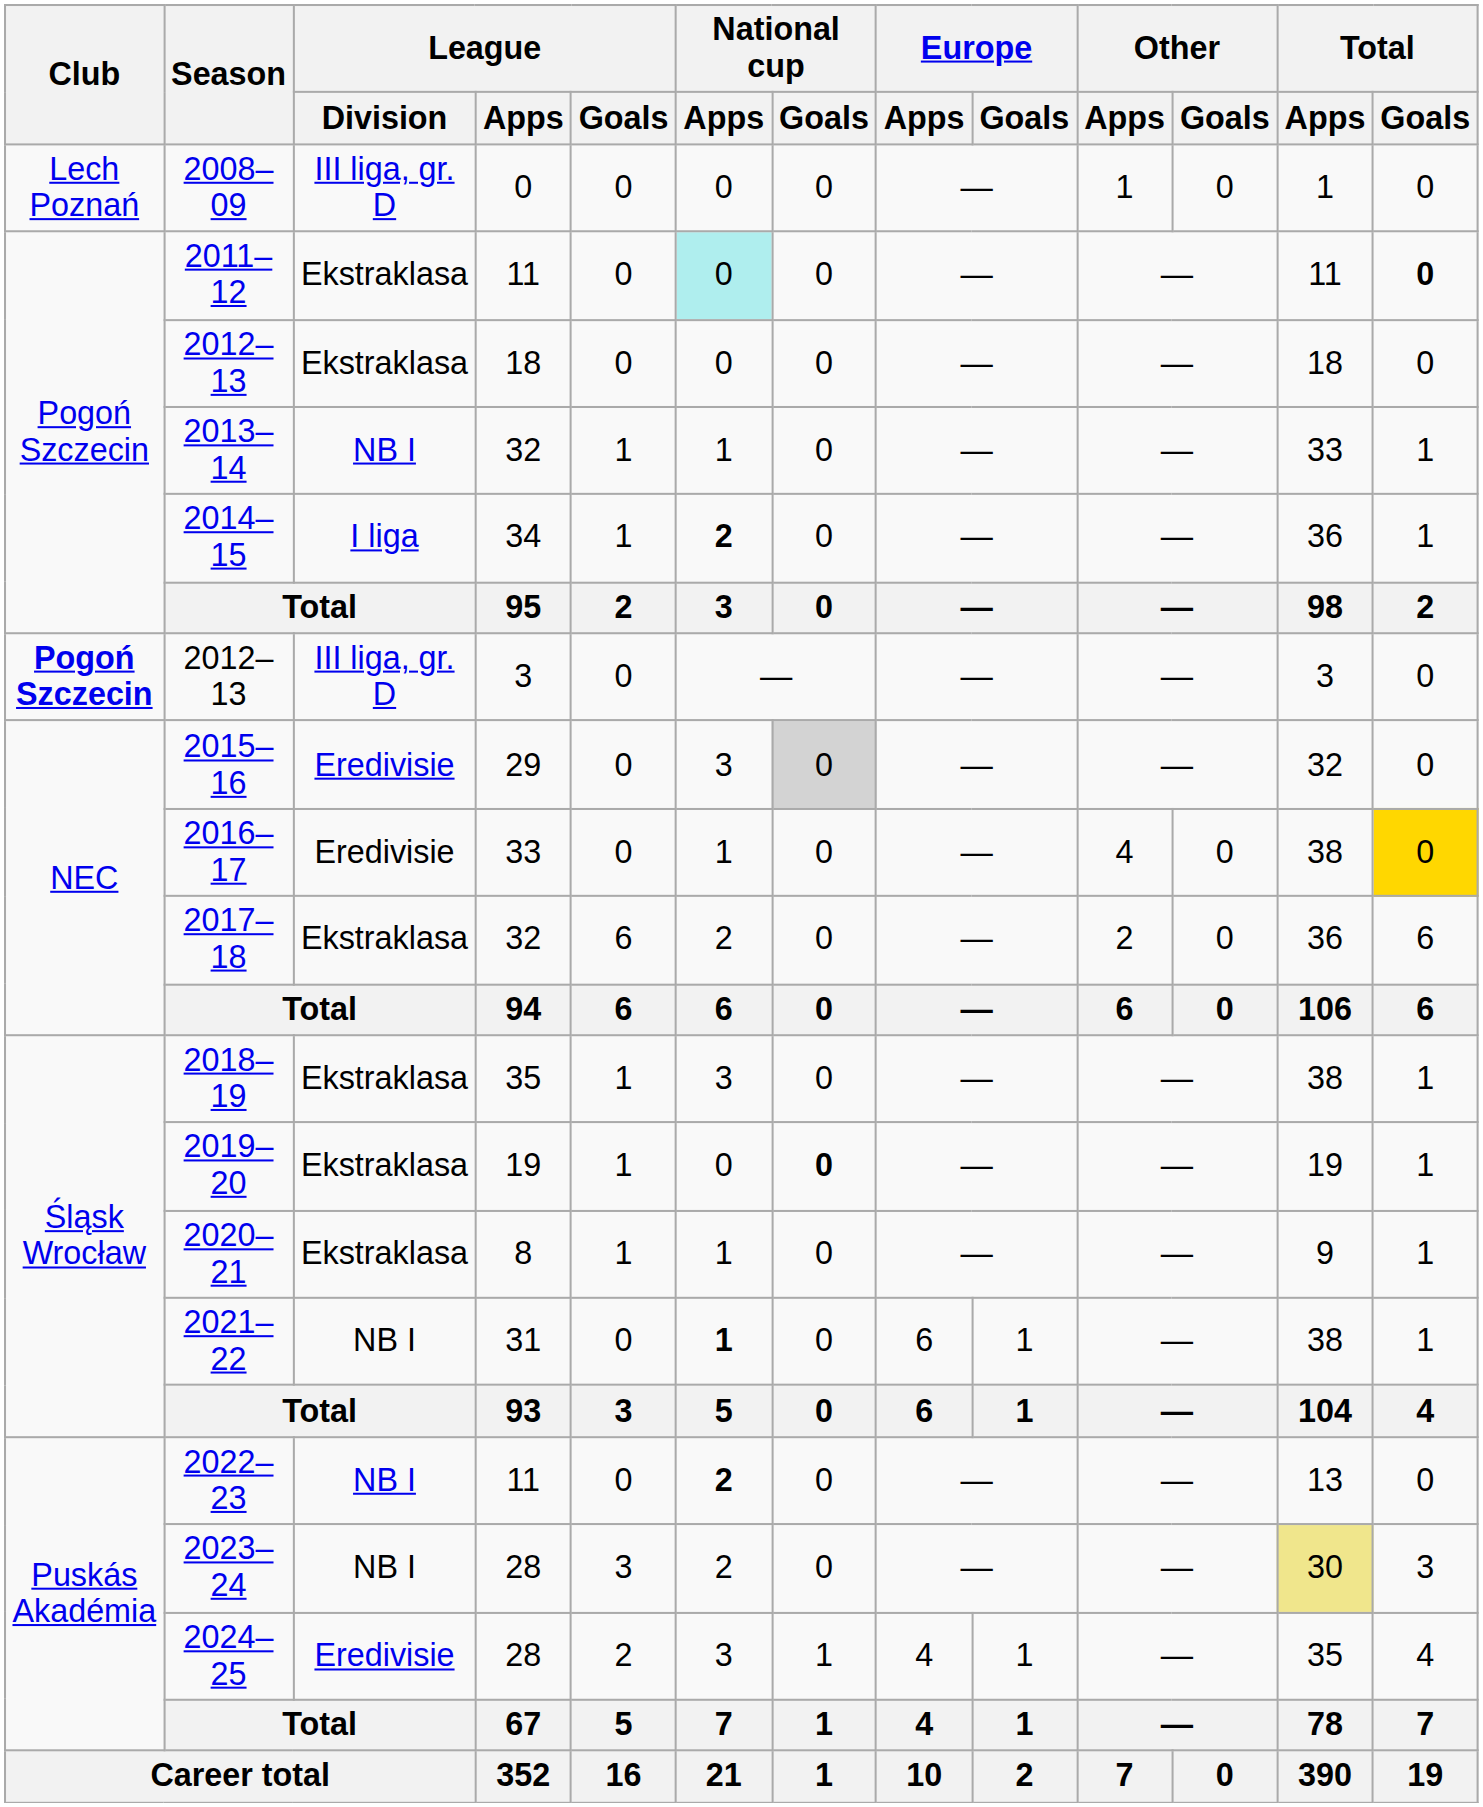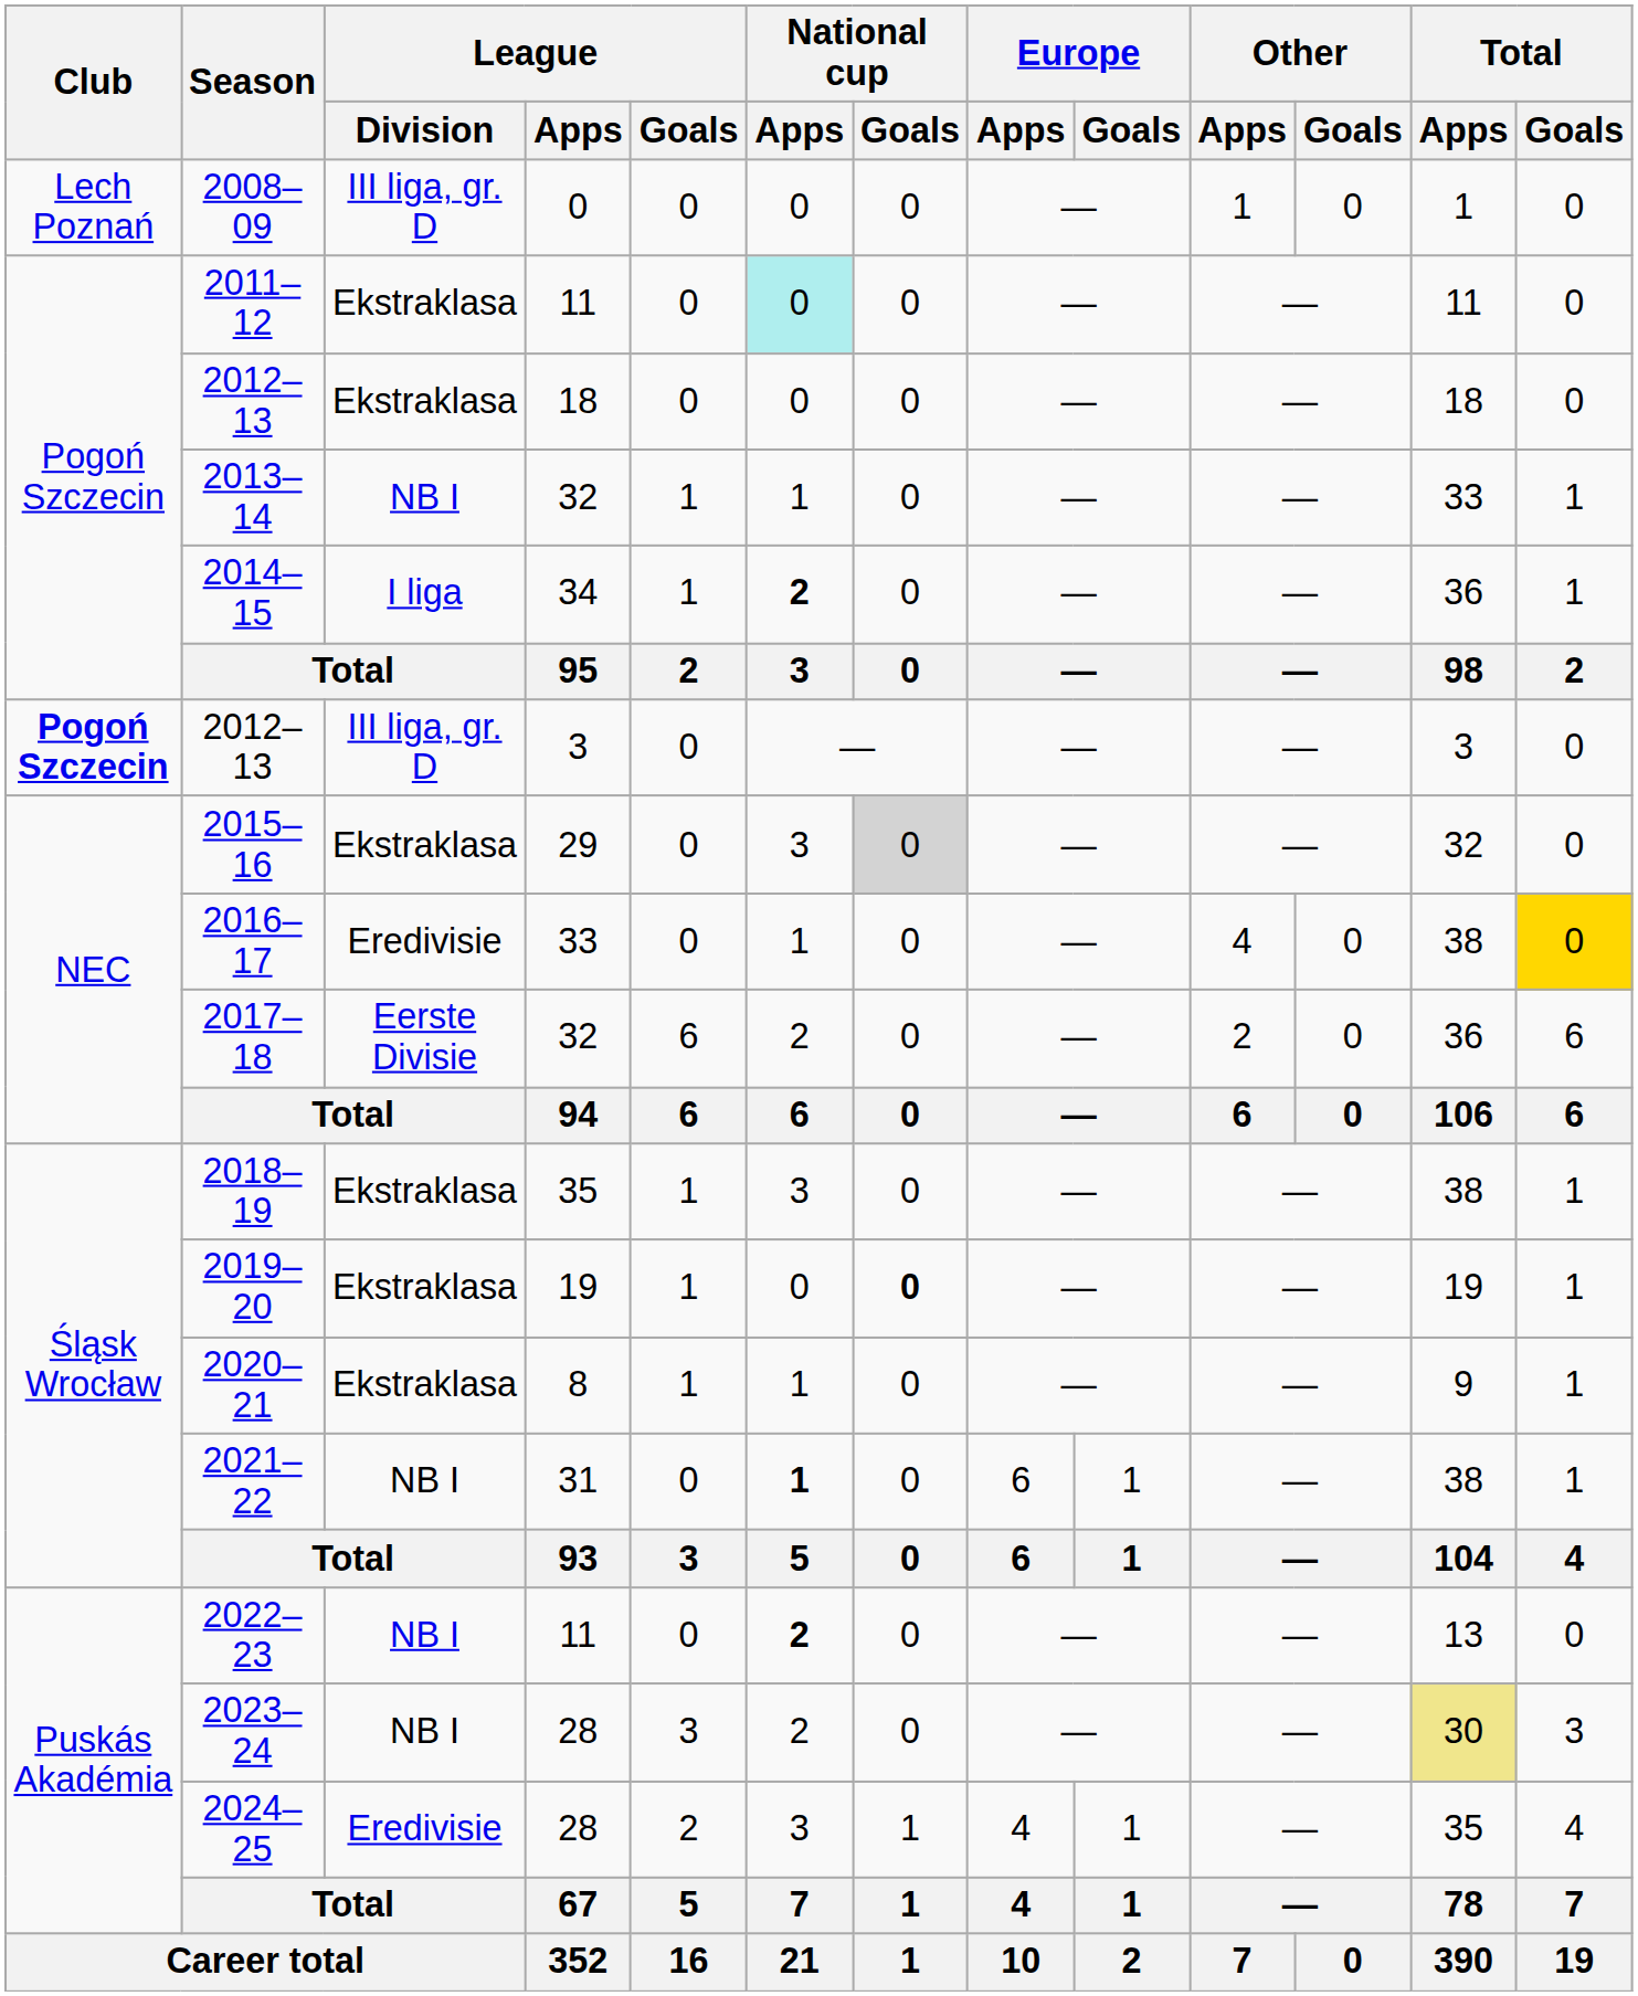 <table class="wikitable" style="text-align:center">
 <tr>
 <th rowspan="2">Club</th>
 <th rowspan="2">Season</th>
 <th colspan="3">League</th>
 <th colspan="2">National cup</th>
 <th colspan="2"><a href='#'>Europe</a></th>
 <th colspan="2">Other</th>
 <th colspan="2">Total</th>
 </tr>
 <tr>
 <th>Division</th>
 <th>Apps</th>
 <th>Goals</th>
 <th>Apps</th>
 <th>Goals</th>
 <th>Apps</th>
 <th>Goals</th>
 <th>Apps</th>
 <th>Goals</th>
 <th>Apps</th>
 <th>Goals</th>
 </tr>
 <tr>
 <td><a href='#'>Lech Poznań</a></td>
 <td><a href='#'>2008–09</a></td>
 <td><a href='#'>III liga, gr. D</a></td>
 <td>0</td>
 <td>0</td>
 <td>0</td>
 <td>0</td>
 <td colspan="2">—</td>
 <td>1</td>
 <td>0</td>
 <td>1</td>
 <td>0</td>
 </tr>
 <tr>
 <td rowspan="5"><a href='#'>Pogoń Szczecin</a></td>
 <td><a href='#'>2011–12</a></td>
 <td>Ekstraklasa</td>
 <td>11</td>
 <td>0</td>
 <td style="background: paleturquoise;">0</td>
 <td>0</td>
 <td colspan="2">—</td>
 <td colspan="2">—</td>
 <td>11</td>
-<td><strong>0</strong></td>
+<td>0</td>
 </tr>
 <tr>
 <td><a href='#'>2012–13</a></td>
 <td>Ekstraklasa</td>
 <td>18</td>
 <td>0</td>
 <td>0</td>
 <td>0</td>
 <td colspan="2">—</td>
 <td colspan="2">—</td>
 <td>18</td>
 <td>0</td>
 </tr>
 <tr>
 <td><a href='#'>2013–14</a></td>
 <td><a href='#'>NB I</a></td>
 <td>32</td>
 <td>1</td>
 <td>1</td>
 <td>0</td>
 <td colspan="2">—</td>
 <td colspan="2">—</td>
 <td>33</td>
 <td>1</td>
 </tr>
 <tr>
 <td><a href='#'>2014–15</a></td>
 <td><a href='#'>I liga</a></td>
 <td>34</td>
 <td>1</td>
 <td><strong>2</strong></td>
 <td>0</td>
 <td colspan="2">—</td>
 <td colspan="2">—</td>
 <td>36</td>
 <td>1</td>
 </tr>
 <tr>
 <th colspan="2">Total</th>
 <th>95</th>
 <th>2</th>
 <th>3</th>
 <th>0</th>
 <th colspan="2">—</th>
 <th colspan="2">—</th>
 <th>98</th>
 <th>2</th>
 </tr>
 <tr>
 <td><strong><a href='#'>Pogoń Szczecin</a></strong></td>
 <td>2012–13</td>
 <td><a href='#'>III liga, gr. D</a></td>
 <td>3</td>
 <td>0</td>
 <td colspan="2">—</td>
 <td colspan="2">—</td>
 <td colspan="2">—</td>
 <td>3</td>
 <td>0</td>
 </tr>
 <tr>
 <td rowspan="4"><a href='#'>NEC</a></td>
 <td><a href='#'>2015–16</a></td>
-<td><a href='#'>Eredivisie</a></td>
+<td>Ekstraklasa</td>
 <td>29</td>
 <td>0</td>
 <td>3</td>
 <td style="background: lightgrey;">0</td>
 <td colspan="2">—</td>
 <td colspan="2">—</td>
 <td>32</td>
 <td>0</td>
 </tr>
 <tr>
 <td><a href='#'>2016–17</a></td>
 <td>Eredivisie</td>
 <td>33</td>
 <td>0</td>
 <td>1</td>
 <td>0</td>
 <td colspan="2">—</td>
 <td>4</td>
 <td>0</td>
 <td>38</td>
 <td style="background: gold;">0</td>
 </tr>
 <tr>
 <td><a href='#'>2017–18</a></td>
-<td>Ekstraklasa</td>
+<td><a href='#'>Eerste Divisie</a></td>
 <td>32</td>
 <td>6</td>
 <td>2</td>
 <td>0</td>
 <td colspan="2">—</td>
 <td>2</td>
 <td>0</td>
 <td>36</td>
 <td>6</td>
 </tr>
 <tr>
 <th colspan="2">Total</th>
 <th>94</th>
 <th>6</th>
 <th>6</th>
 <th>0</th>
 <th colspan="2">—</th>
 <th>6</th>
 <th>0</th>
 <th>106</th>
 <th>6</th>
 </tr>
 <tr>
 <td rowspan="5"><a href='#'>Śląsk Wrocław</a></td>
 <td><a href='#'>2018–19</a></td>
 <td>Ekstraklasa</td>
 <td>35</td>
 <td>1</td>
 <td>3</td>
 <td>0</td>
 <td colspan="2">—</td>
 <td colspan="2">—</td>
 <td>38</td>
 <td>1</td>
 </tr>
 <tr>
 <td><a href='#'>2019–20</a></td>
 <td>Ekstraklasa</td>
 <td>19</td>
 <td>1</td>
 <td>0</td>
 <td><strong>0</strong></td>
 <td colspan="2">—</td>
 <td colspan="2">—</td>
 <td>19</td>
 <td>1</td>
 </tr>
 <tr>
 <td><a href='#'>2020–21</a></td>
 <td>Ekstraklasa</td>
 <td>8</td>
 <td>1</td>
 <td>1</td>
 <td>0</td>
 <td colspan="2">—</td>
 <td colspan="2">—</td>
 <td>9</td>
 <td>1</td>
 </tr>
 <tr>
 <td><a href='#'>2021–22</a></td>
 <td>NB I</td>
 <td>31</td>
 <td>0</td>
 <td><strong>1</strong></td>
 <td>0</td>
 <td>6</td>
 <td>1</td>
 <td colspan="2">—</td>
 <td>38</td>
 <td>1</td>
 </tr>
 <tr>
 <th colspan="2">Total</th>
 <th>93</th>
 <th>3</th>
 <th>5</th>
 <th>0</th>
 <th>6</th>
 <th>1</th>
 <th colspan="2">—</th>
 <th>104</th>
 <th>4</th>
 </tr>
 <tr>
 <td rowspan="4"><a href='#'>Puskás Akadémia</a></td>
 <td><a href='#'>2022–23</a></td>
 <td><a href='#'>NB I</a></td>
 <td>11</td>
 <td>0</td>
 <td><strong>2</strong></td>
 <td>0</td>
 <td colspan="2">—</td>
 <td colspan="2">—</td>
 <td>13</td>
 <td>0</td>
 </tr>
 <tr>
 <td><a href='#'>2023–24</a></td>
 <td>NB I</td>
 <td>28</td>
 <td>3</td>
 <td>2</td>
 <td>0</td>
 <td colspan="2">—</td>
 <td colspan="2">—</td>
 <td style="background: khaki;">30</td>
 <td>3</td>
 </tr>
 <tr>
 <td><a href='#'>2024–25</a></td>
 <td><a href='#'>Eredivisie</a></td>
 <td>28</td>
 <td>2</td>
 <td>3</td>
 <td>1</td>
 <td>4</td>
 <td>1</td>
 <td colspan="2">—</td>
 <td>35</td>
 <td>4</td>
 </tr>
 <tr>
 <th colspan="2">Total</th>
 <th>67</th>
 <th>5</th>
 <th>7</th>
 <th>1</th>
 <th>4</th>
 <th>1</th>
 <th colspan="2">—</th>
 <th>78</th>
 <th>7</th>
 </tr>
 <tr>
 <th colspan="3">Career total</th>
 <th>352</th>
 <th>16</th>
 <th>21</th>
 <th>1</th>
 <th>10</th>
 <th>2</th>
 <th>7</th>
 <th>0</th>
 <th>390</th>
 <th>19</th>
 </tr>
 </table>
